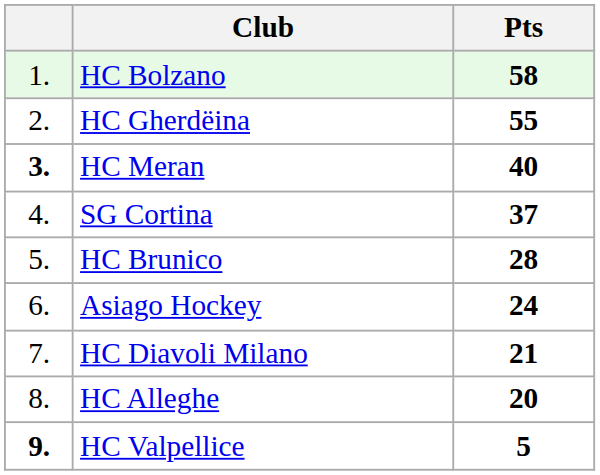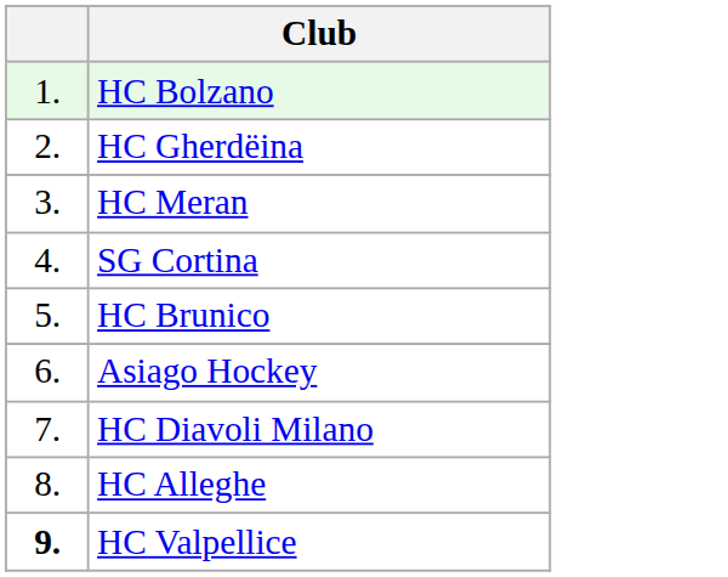 <table class="wikitable">
 <tr>
 <th width="30"></th>
 <th width="200">Club</th>
-<th width="70">Pts</th>
 </tr>
 <tr bgcolor="#e6fae6" align="center">
 <td>1.</td>
 <td align="left"><a href='#'>HC Bolzano</a></td>
-<td><strong>58</strong></td>
 </tr>
 <tr bgcolor="#FFFFFF" align="center">
 <td>2.</td>
 <td align="left"><a href='#'>HC Gherdëina</a></td>
-<td><strong>55</strong></td>
 </tr>
 <tr bgcolor="#FFFFFF" align="center">
-<td><strong>3.</strong></td>
+<td>3.</td>
 <td align="left"><a href='#'>HC Meran</a></td>
-<td><strong>40</strong></td>
 </tr>
 <tr bgcolor="#FFFFFF" align="center">
 <td>4.</td>
 <td align="left"><a href='#'>SG Cortina</a></td>
-<td><strong>37</strong></td>
 </tr>
 <tr bgcolor="#FFFFFF" align="center">
 <td>5.</td>
 <td align="left"><a href='#'>HC Brunico</a></td>
-<td><strong>28</strong></td>
 </tr>
 <tr bgcolor="#FFFFFF" align="center">
 <td>6.</td>
 <td align="left"><a href='#'>Asiago Hockey</a></td>
-<td><strong>24</strong></td>
 </tr>
 <tr bgcolor="#FFFFFF" align="center">
 <td>7.</td>
 <td align="left"><a href='#'>HC Diavoli Milano</a></td>
-<td><strong>21</strong></td>
 </tr>
 <tr bgcolor="#FFFFFF" align="center">
 <td>8.</td>
 <td align="left"><a href='#'>HC Alleghe</a></td>
-<td><strong>20</strong></td>
 </tr>
 <tr bgcolor="#FFFFFF" align="center">
 <td><strong>9.</strong></td>
 <td align="left"><a href='#'>HC Valpellice</a></td>
-<td><strong>5</strong></td>
 </tr>
 </table>
